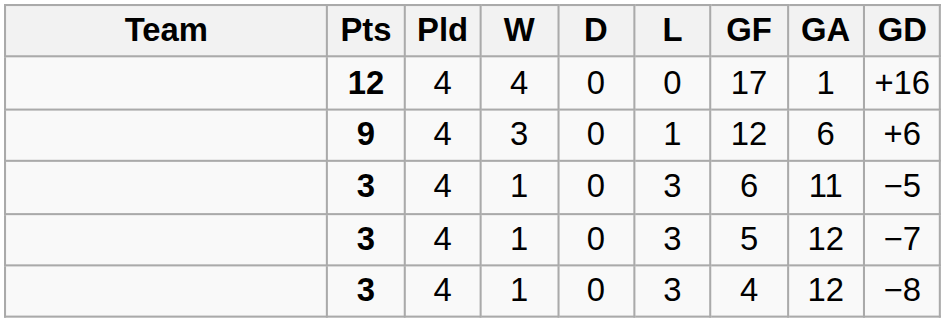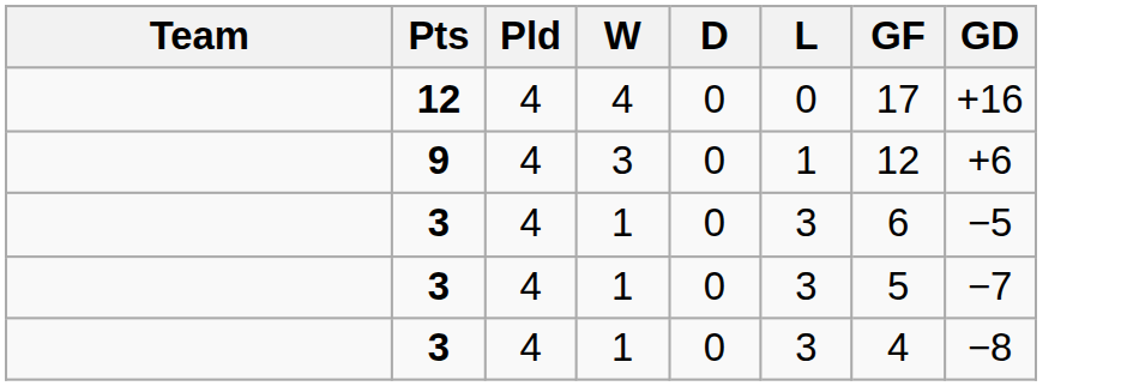 <table class=wikitable style="text-align:center">
 <tr>
 <th width=150>Team</th>
 <th width=30>Pts</th>
 <th width=30>Pld</th>
 <th width=30>W</th>
 <th width=30>D</th>
 <th width=30>L</th>
 <th width=30>GF</th>
-<th width=30>GA</th>
 <th width=30>GD</th>
 </tr>
 <tr>
 <td align=left></td>
 <td><strong>12</strong></td>
 <td>4</td>
 <td>4</td>
 <td>0</td>
 <td>0</td>
 <td>17</td>
-<td>1</td>
 <td>+16</td>
 </tr>
 <tr>
 <td align=left></td>
 <td><strong>9</strong></td>
 <td>4</td>
 <td>3</td>
 <td>0</td>
 <td>1</td>
 <td>12</td>
-<td>6</td>
 <td>+6</td>
 </tr>
 <tr>
 <td align=left></td>
 <td><strong>3</strong></td>
 <td>4</td>
 <td>1</td>
 <td>0</td>
 <td>3</td>
 <td>6</td>
-<td>11</td>
 <td>−5</td>
 </tr>
 <tr>
 <td align=left></td>
 <td><strong>3</strong></td>
 <td>4</td>
 <td>1</td>
 <td>0</td>
 <td>3</td>
 <td>5</td>
-<td>12</td>
 <td>−7</td>
 </tr>
 <tr>
 <td align=left></td>
 <td><strong>3</strong></td>
 <td>4</td>
 <td>1</td>
 <td>0</td>
 <td>3</td>
 <td>4</td>
-<td>12</td>
 <td>−8</td>
 </tr>
 </table>
